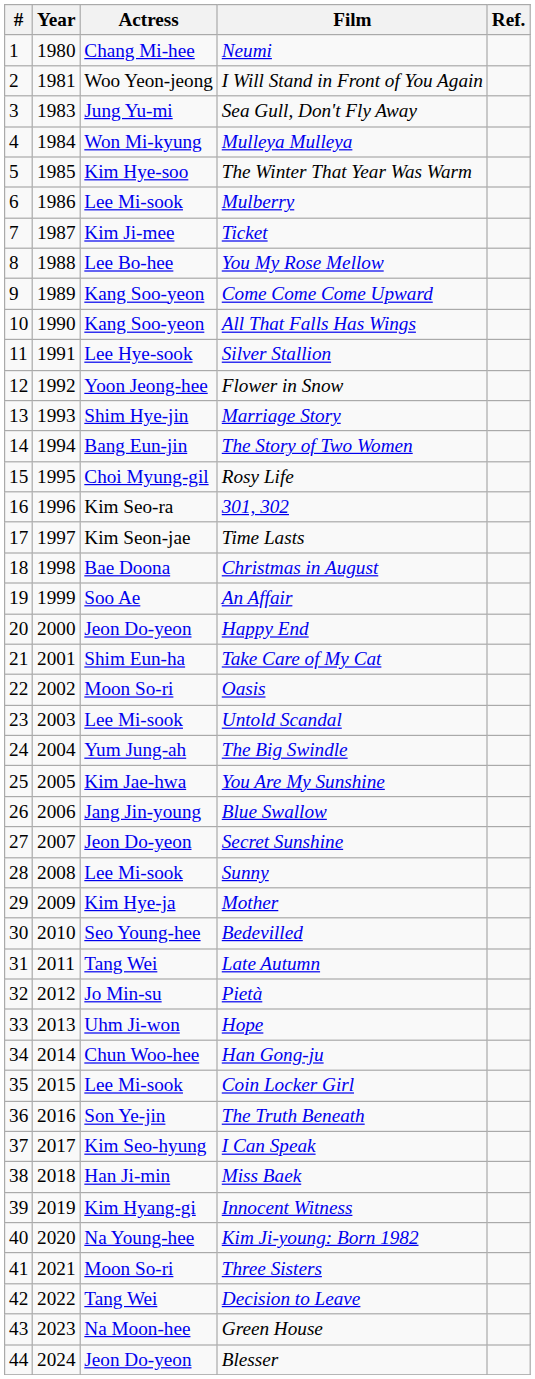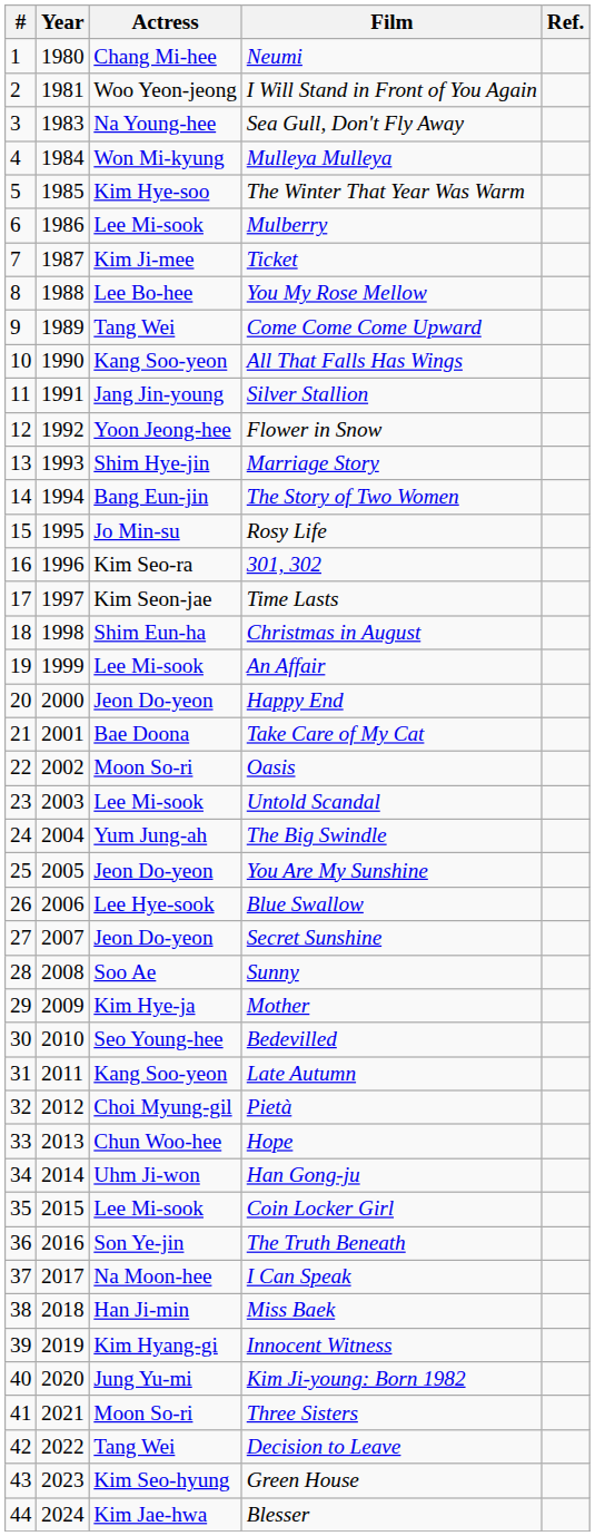 <table class="wikitable">
 <tr>
 <th>#</th>
 <th>Year</th>
 <th>Actress</th>
 <th>Film</th>
 <th>Ref.</th>
 </tr>
 <tr>
 <td>1</td>
 <td>1980</td>
 <td><a href='#'>Chang Mi-hee</a></td>
 <td><em><a href='#'>Neumi</a></em></td>
 <td></td>
 </tr>
 <tr>
 <td>2</td>
 <td>1981</td>
 <td>Woo Yeon-jeong</td>
 <td><em>I Will Stand in Front of You Again</em></td>
 <td></td>
 </tr>
 <tr>
 <td>3</td>
 <td>1983</td>
-<td><a href='#'>Jung Yu-mi</a></td>
+<td><a href='#'>Na Young-hee</a></td>
 <td><em>Sea Gull, Don't Fly Away</em></td>
 <td></td>
 </tr>
 <tr>
 <td>4</td>
 <td>1984</td>
 <td><a href='#'>Won Mi-kyung</a></td>
 <td><em><a href='#'>Mulleya Mulleya</a></em></td>
 <td></td>
 </tr>
 <tr>
 <td>5</td>
 <td>1985</td>
 <td><a href='#'>Kim Hye-soo</a></td>
 <td><em>The Winter That Year Was Warm</em></td>
 <td></td>
 </tr>
 <tr>
 <td>6</td>
 <td>1986</td>
 <td><a href='#'>Lee Mi-sook</a></td>
 <td><em><a href='#'>Mulberry</a></em></td>
 <td></td>
 </tr>
 <tr>
 <td>7</td>
 <td>1987</td>
 <td><a href='#'>Kim Ji-mee</a></td>
 <td><em><a href='#'>Ticket</a></em></td>
 <td></td>
 </tr>
 <tr>
 <td>8</td>
 <td>1988</td>
 <td><a href='#'>Lee Bo-hee</a></td>
 <td><em><a href='#'>You My Rose Mellow</a></em></td>
 <td></td>
 </tr>
 <tr>
 <td>9</td>
 <td>1989</td>
-<td><a href='#'>Kang Soo-yeon</a></td>
+<td><a href='#'>Tang Wei</a></td>
 <td><em><a href='#'>Come Come Come Upward</a></em></td>
 <td></td>
 </tr>
 <tr>
 <td>10</td>
 <td>1990</td>
 <td><a href='#'>Kang Soo-yeon</a></td>
 <td><em><a href='#'>All That Falls Has Wings</a></em></td>
 <td></td>
 </tr>
 <tr>
 <td>11</td>
 <td>1991</td>
-<td><a href='#'>Lee Hye-sook</a></td>
+<td><a href='#'>Jang Jin-young</a></td>
 <td><em><a href='#'>Silver Stallion</a></em></td>
 <td></td>
 </tr>
 <tr>
 <td>12</td>
 <td>1992</td>
 <td><a href='#'>Yoon Jeong-hee</a></td>
 <td><em>Flower in Snow</em></td>
 <td></td>
 </tr>
 <tr>
 <td>13</td>
 <td>1993</td>
 <td><a href='#'>Shim Hye-jin</a></td>
 <td><em><a href='#'>Marriage Story</a></em></td>
 <td></td>
 </tr>
 <tr>
 <td>14</td>
 <td>1994</td>
 <td><a href='#'>Bang Eun-jin</a></td>
 <td><em><a href='#'>The Story of Two Women</a></em></td>
 <td></td>
 </tr>
 <tr>
 <td>15</td>
 <td>1995</td>
-<td><a href='#'>Choi Myung-gil</a></td>
+<td><a href='#'>Jo Min-su</a></td>
 <td><em>Rosy Life</em></td>
 <td></td>
 </tr>
 <tr>
 <td>16</td>
 <td>1996</td>
 <td>Kim Seo-ra</td>
 <td><em><a href='#'>301, 302</a></em></td>
 <td></td>
 </tr>
 <tr>
 <td>17</td>
 <td>1997</td>
 <td>Kim Seon-jae</td>
 <td><em>Time Lasts</em></td>
 <td></td>
 </tr>
 <tr>
 <td>18</td>
 <td>1998</td>
-<td><a href='#'>Bae Doona</a></td>
+<td><a href='#'>Shim Eun-ha</a></td>
 <td><em><a href='#'>Christmas in August</a></em></td>
 <td></td>
 </tr>
 <tr>
 <td>19</td>
 <td>1999</td>
-<td><a href='#'>Soo Ae</a></td>
+<td><a href='#'>Lee Mi-sook</a></td>
 <td><em><a href='#'>An Affair</a></em></td>
 <td></td>
 </tr>
 <tr>
 <td>20</td>
 <td>2000</td>
 <td><a href='#'>Jeon Do-yeon</a></td>
 <td><em><a href='#'>Happy End</a></em></td>
 <td></td>
 </tr>
 <tr>
 <td>21</td>
 <td>2001</td>
-<td><a href='#'>Shim Eun-ha</a></td>
+<td><a href='#'>Bae Doona</a></td>
 <td><em><a href='#'>Take Care of My Cat</a></em></td>
 <td></td>
 </tr>
 <tr>
 <td>22</td>
 <td>2002</td>
 <td><a href='#'>Moon So-ri</a></td>
 <td><em><a href='#'>Oasis</a></em></td>
 <td></td>
 </tr>
 <tr>
 <td>23</td>
 <td>2003</td>
 <td><a href='#'>Lee Mi-sook</a></td>
 <td><em><a href='#'>Untold Scandal</a></em></td>
 <td></td>
 </tr>
 <tr>
 <td>24</td>
 <td>2004</td>
 <td><a href='#'>Yum Jung-ah</a></td>
 <td><em><a href='#'>The Big Swindle</a></em></td>
 <td></td>
 </tr>
 <tr>
 <td>25</td>
 <td>2005</td>
-<td><a href='#'>Kim Jae-hwa</a></td>
+<td><a href='#'>Jeon Do-yeon</a></td>
 <td><em><a href='#'>You Are My Sunshine</a></em></td>
 <td></td>
 </tr>
 <tr>
 <td>26</td>
 <td>2006</td>
-<td><a href='#'>Jang Jin-young</a></td>
+<td><a href='#'>Lee Hye-sook</a></td>
 <td><em><a href='#'>Blue Swallow</a></em></td>
 <td></td>
 </tr>
 <tr>
 <td>27</td>
 <td>2007</td>
 <td><a href='#'>Jeon Do-yeon</a></td>
 <td><em><a href='#'>Secret Sunshine</a></em></td>
 <td></td>
 </tr>
 <tr>
 <td>28</td>
 <td>2008</td>
-<td><a href='#'>Lee Mi-sook</a></td>
+<td><a href='#'>Soo Ae</a></td>
 <td><em><a href='#'>Sunny</a></em></td>
 <td></td>
 </tr>
 <tr>
 <td>29</td>
 <td>2009</td>
 <td><a href='#'>Kim Hye-ja</a></td>
 <td><em><a href='#'>Mother</a></em></td>
 <td></td>
 </tr>
 <tr>
 <td>30</td>
 <td>2010</td>
 <td><a href='#'>Seo Young-hee</a></td>
 <td><em><a href='#'>Bedevilled</a></em></td>
 <td></td>
 </tr>
 <tr>
 <td>31</td>
 <td>2011</td>
-<td><a href='#'>Tang Wei</a></td>
+<td><a href='#'>Kang Soo-yeon</a></td>
 <td><em><a href='#'>Late Autumn</a></em></td>
 <td></td>
 </tr>
 <tr>
 <td>32</td>
 <td>2012</td>
-<td><a href='#'>Jo Min-su</a></td>
+<td><a href='#'>Choi Myung-gil</a></td>
 <td><em><a href='#'>Pietà</a></em></td>
 <td></td>
 </tr>
 <tr>
 <td>33</td>
 <td>2013</td>
-<td><a href='#'>Uhm Ji-won</a></td>
+<td><a href='#'>Chun Woo-hee</a></td>
 <td><em><a href='#'>Hope</a></em></td>
 <td></td>
 </tr>
 <tr>
 <td>34</td>
 <td>2014</td>
-<td><a href='#'>Chun Woo-hee</a></td>
+<td><a href='#'>Uhm Ji-won</a></td>
 <td><em><a href='#'>Han Gong-ju</a></em></td>
 <td></td>
 </tr>
 <tr>
 <td>35</td>
 <td>2015</td>
 <td><a href='#'>Lee Mi-sook</a></td>
 <td><em><a href='#'>Coin Locker Girl</a></em></td>
 <td></td>
 </tr>
 <tr>
 <td>36</td>
 <td>2016</td>
 <td><a href='#'>Son Ye-jin</a></td>
 <td><em><a href='#'>The Truth Beneath</a></em></td>
 <td></td>
 </tr>
 <tr>
 <td>37</td>
 <td>2017</td>
-<td><a href='#'>Kim Seo-hyung</a></td>
+<td><a href='#'>Na Moon-hee</a></td>
 <td><em><a href='#'>I Can Speak</a></em></td>
 <td></td>
 </tr>
 <tr>
 <td>38</td>
 <td>2018</td>
 <td><a href='#'>Han Ji-min</a></td>
 <td><em><a href='#'>Miss Baek</a></em></td>
 <td></td>
 </tr>
 <tr>
 <td>39</td>
 <td>2019</td>
 <td><a href='#'>Kim Hyang-gi</a></td>
 <td><em><a href='#'>Innocent Witness</a></em></td>
 <td></td>
 </tr>
 <tr>
 <td>40</td>
 <td>2020</td>
-<td><a href='#'>Na Young-hee</a></td>
+<td><a href='#'>Jung Yu-mi</a></td>
 <td><em><a href='#'>Kim Ji-young: Born 1982</a></em></td>
 <td></td>
 </tr>
 <tr>
 <td>41</td>
 <td>2021</td>
 <td><a href='#'>Moon So-ri</a></td>
 <td><em><a href='#'>Three Sisters</a></em></td>
 <td></td>
 </tr>
 <tr>
 <td>42</td>
 <td>2022</td>
 <td><a href='#'>Tang Wei</a></td>
 <td><em><a href='#'>Decision to Leave</a></em></td>
 <td></td>
 </tr>
 <tr>
 <td>43</td>
 <td>2023</td>
-<td><a href='#'>Na Moon-hee</a></td>
+<td><a href='#'>Kim Seo-hyung</a></td>
 <td><em>Green House</em></td>
 <td></td>
 </tr>
 <tr>
 <td>44</td>
 <td>2024</td>
-<td><a href='#'>Jeon Do-yeon</a></td>
+<td><a href='#'>Kim Jae-hwa</a></td>
 <td><em>Blesser</em></td>
 <td></td>
 </tr>
 <tr>
 </tr>
 </table>
